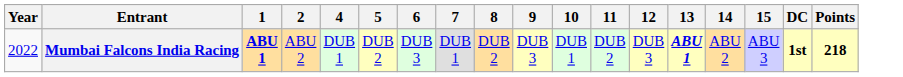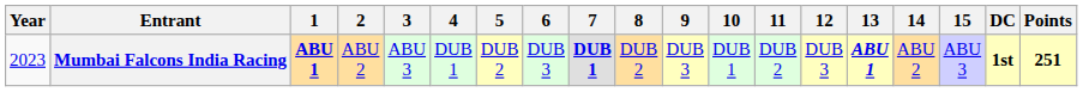 <table class="wikitable" style="text-align:center; font-size:85%">
 <tr>
 <th>Year</th>
 <th>Entrant</th>
 <th>1</th>
 <th>2</th>
+<th>3</th>
 <th>4</th>
 <th>5</th>
 <th>6</th>
 <th>7</th>
 <th>8</th>
 <th>9</th>
 <th>10</th>
 <th>11</th>
 <th>12</th>
 <th>13</th>
 <th>14</th>
 <th>15</th>
 <th>DC</th>
 <th>Points</th>
 </tr>
 <tr>
-<td><a href='#'>2022</a></td>
+<td><a href='#'>2023</a></td>
 <th nowrap><a href='#'>Mumbai Falcons India Racing</a></th>
 <td style="background:#FFDF9F;"><strong><a href='#'>ABU<br>1</a><br></strong></td>
 <td style="background:#FFDF9F;"><a href='#'>ABU<br>2</a><br></td>
+<td style="background:#DFFFDF;"><a href='#'>ABU<br>3</a><br></td>
 <td style="background:#DFFFDF;"><a href='#'>DUB<br>1</a><br></td>
 <td style="background:#FFFFBF;"><a href='#'>DUB<br>2</a><br></td>
 <td style="background:#DFFFDF;"><a href='#'>DUB<br>3</a><br></td>
-<td style="background:#DFDFDF;"><a href='#'>DUB<br>1</a><br></td>
+<td style="background:#DFDFDF;"><strong><a href='#'>DUB<br>1</a><br></strong></td>
 <td style="background:#FFDF9F;"><a href='#'>DUB<br>2</a><br></td>
 <td style="background:#FFFFBF;"><a href='#'>DUB<br>3</a><br></td>
 <td style="background:#DFFFDF;"><a href='#'>DUB<br>1</a><br></td>
 <td style="background:#DFFFDF;"><a href='#'>DUB<br>2</a><br></td>
 <td style="background:#FFFFBF;"><a href='#'>DUB<br>3</a><br></td>
 <td style="background:#FFFFBF;"><strong><em><a href='#'>ABU<br>1</a></em></strong><br></td>
 <td style="background:#FFDF9F;"><a href='#'>ABU<br>2</a><br></td>
 <td style="background:#CFCFFF;"><a href='#'>ABU<br>3</a><br></td>
 <th style="background:#FFFFBF;">1st</th>
-<th style="background:#FFFFBF;">218</th>
+<th style="background:#FFFFBF;">251</th>
 </tr>
 </table>
